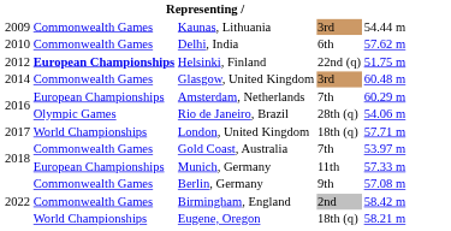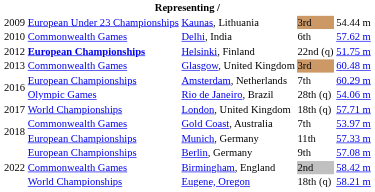 <table>
 <tr>
 <th colspan=6>Representing  / </th>
 </tr>
 <tr>
 <td>2009</td>
-<td><a href='#'>Commonwealth Games</a></td>
+<td><a href='#'>European Under 23 Championships</a></td>
 <td><a href='#'>Kaunas</a>, Lithuania</td>
 <td bgcolor=cc9966>3rd</td>
 <td>54.44 m</td>
 </tr>
 <tr>
 <td>2010</td>
 <td><a href='#'>Commonwealth Games</a></td>
 <td><a href='#'>Delhi</a>, India</td>
 <td>6th</td>
 <td><a href='#'>57.62 m</a></td>
 </tr>
 <tr>
 <td>2012</td>
 <td><strong><a href='#'>European Championships</a></strong></td>
 <td><a href='#'>Helsinki</a>, Finland</td>
 <td>22nd (q)</td>
 <td><a href='#'>51.75 m</a></td>
 </tr>
 <tr>
-<td>2014</td>
+<td>2013</td>
 <td><a href='#'>Commonwealth Games</a></td>
 <td><a href='#'>Glasgow</a>, United Kingdom</td>
 <td bgcolor=cc9966>3rd</td>
 <td><a href='#'>60.48 m</a></td>
 </tr>
 <tr>
 <td rowspan=2>2016</td>
 <td><a href='#'>European Championships</a></td>
 <td><a href='#'>Amsterdam</a>, Netherlands</td>
 <td>7th</td>
 <td><a href='#'>60.29 m</a></td>
 </tr>
 <tr>
 <td><a href='#'>Olympic Games</a></td>
 <td><a href='#'>Rio de Janeiro</a>, Brazil</td>
 <td>28th (q)</td>
 <td><a href='#'>54.06 m</a></td>
 </tr>
 <tr>
 <td>2017</td>
 <td><a href='#'>World Championships</a></td>
 <td><a href='#'>London</a>, United Kingdom</td>
 <td>18th (q)</td>
 <td><a href='#'>57.71 m</a></td>
 </tr>
 <tr>
 <td rowspan=2>2018</td>
 <td><a href='#'>Commonwealth Games</a></td>
 <td><a href='#'>Gold Coast</a>, Australia</td>
 <td>7th</td>
 <td><a href='#'>53.97 m</a></td>
 </tr>
 <tr>
 <td><a href='#'>European Championships</a></td>
 <td><a href='#'>Munich</a>, Germany</td>
 <td>11th</td>
 <td><a href='#'>57.33 m</a></td>
 </tr>
 <tr>
 <td rowspan=3>2022</td>
-<td><a href='#'>Commonwealth Games</a></td>
+<td><a href='#'>European Championships</a></td>
 <td><a href='#'>Berlin</a>, Germany</td>
 <td>9th</td>
 <td><a href='#'>57.08 m</a></td>
 </tr>
 <tr>
 <td><a href='#'>Commonwealth Games</a></td>
 <td><a href='#'>Birmingham</a>, England</td>
 <td bgcolor=silver>2nd</td>
 <td><a href='#'>58.42 m</a></td>
 </tr>
 <tr>
 <td><a href='#'>World Championships</a></td>
 <td><a href='#'>Eugene, Oregon</a></td>
 <td>18th (q)</td>
 <td><a href='#'>58.21 m</a></td>
 </tr>
 </table>
